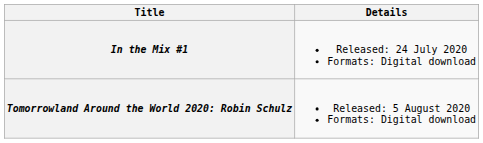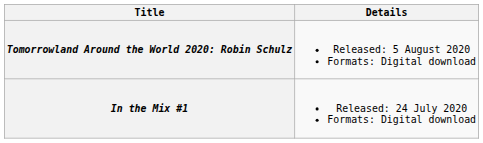 <table class="wikitable plainrowheaders" style="text-align:center;">
 <tr>
 <th scope="col">Title</th>
 <th scope="col">Details</th>
 </tr>
 <tr>
+<th scope="row"><em>Tomorrowland Around the World 2020: Robin Schulz</em></th>
+<td><br><ul><li>Released: 5 August 2020</li><li>Formats: Digital download</li></ul></td>
+</tr>
+<tr>
 <th scope="row"><em>In the Mix #1</em></th>
 <td><br><ul><li>Released: 24 July 2020</li><li>Formats: Digital download</li></ul></td>
 </tr>
-<tr>
-<th scope="row"><em>Tomorrowland Around the World 2020: Robin Schulz</em></th>
-<td><br><ul><li>Released: 5 August 2020</li><li>Formats: Digital download</li></ul></td>
-</tr>
 </table>
